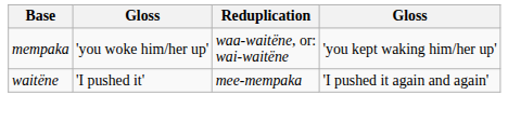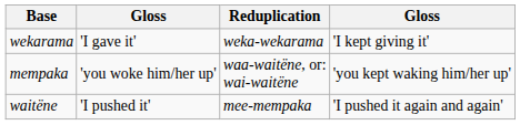 <table class="wikitable" style="margin: 1em auto;">
 <tr>
 <th>Base</th>
 <th>Gloss</th>
 <th>Reduplication</th>
 <th>Gloss</th>
+</tr>
+<tr>
+<td><em>wekarama</em></td>
+<td>'I gave it'</td>
+<td><em>weka-wekarama</em></td>
+<td>'I kept giving it'</td>
 </tr>
 <tr>
 <td><em>mempaka</em></td>
 <td>'you woke him/her up'</td>
 <td><em>waa-waitëne</em>, or:<br> <em>wai-waitëne</em></td>
 <td>'you kept waking him/her up'</td>
 </tr>
 <tr>
 <td><em>waitëne</em></td>
 <td>'I pushed it'</td>
 <td><em>mee-mempaka</em></td>
 <td>'I pushed it again and again'</td>
 </tr>
 </table>
